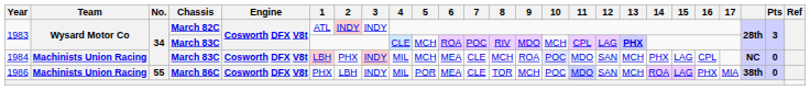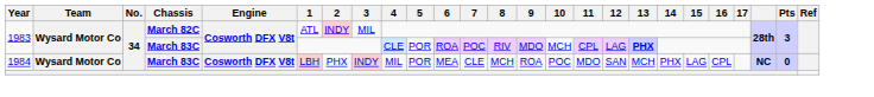 <table class="wikitable" style="text-align:center; font-size:85%">
 <tr>
 <th>Year</th>
 <th>Team</th>
 <th>No.</th>
 <th>Chassis</th>
 <th>Engine</th>
 <th>1</th>
 <th>2</th>
 <th>3</th>
 <th>4</th>
 <th>5</th>
 <th>6</th>
 <th>7</th>
 <th>8</th>
 <th>9</th>
 <th>10</th>
 <th>11</th>
 <th>12</th>
 <th>13</th>
 <th>14</th>
 <th>15</th>
 <th>16</th>
 <th>17</th>
 <th></th>
 <th>Pts</th>
 <th>Ref</th>
 </tr>
 <tr>
 <td rowspan=2><a href='#'>1983</a></td>
 <th rowspan=2 nowrap>Wysard Motor Co</th>
 <th rowspan=3>34</th>
 <th nowrap><a href='#'>March 82C</a></th>
 <th rowspan=2 nowrap><a href='#'>Cosworth</a> <a href='#'>DFX</a> <a href='#'>V8</a><a href='#'>t</a></th>
 <td><a href='#'>ATL</a></td>
 <td style="background:#FFCFCF;"><a href='#'>INDY</a><br></td>
-<td><a href='#'>INDY</a></td>
+<td><a href='#'>MIL</a></td>
 <td colspan=14></td>
 <th rowspan=2 style="background:#cfcfff;">28th</th>
 <th rowspan=2 style="background:#cfcfff;">3</th>
 <th rowspan=2></th>
 </tr>
 <tr>
 <th nowrap><a href='#'>March 83C</a></th>
 <td colspan=3></td>
 <td style="background:#CFEAFF;"><a href='#'>CLE</a><br></td>
-<td><a href='#'>MCH</a></td>
+<td><a href='#'>POR</a></td>
 <td style="background:#efcfff;"><a href='#'>ROA</a><br></td>
 <td style="background:#efcfff;"><a href='#'>POC</a><br></td>
 <td style="background:#efcfff;"><a href='#'>RIV</a><br></td>
 <td style="background:#efcfff;"><a href='#'>MDO</a><br></td>
 <td><a href='#'>MCH</a></td>
 <td style="background:#efcfff;"><a href='#'>CPL</a><br></td>
 <td style="background:#efcfff;"><a href='#'>LAG</a><br></td>
 <td style="background:#cfcfff;"><strong><a href='#'>PHX</a><br></strong></td>
 <td colspan=4></td>
 </tr>
 <tr>
 <td><a href='#'>1984</a></td>
-<th nowrap><a href='#'>Machinists Union Racing</a></th>
+<th nowrap>Wysard Motor Co</th>
 <th nowrap><a href='#'>March 83C</a></th>
 <th nowrap><a href='#'>Cosworth</a> <a href='#'>DFX</a> <a href='#'>V8</a><a href='#'>t</a></th>
 <td style="background:#FFCFCF;"><a href='#'>LBH</a><br></td>
 <td><a href='#'>PHX</a></td>
 <td style="background:#FFCFCF;"><a href='#'>INDY</a><br></td>
 <td><a href='#'>MIL</a></td>
-<td><a href='#'>MCH</a></td>
+<td><a href='#'>POR</a></td>
 <td><a href='#'>MEA</a></td>
 <td><a href='#'>CLE</a></td>
 <td><a href='#'>MCH</a></td>
 <td><a href='#'>ROA</a></td>
-<td style="background: lavender;"><a href='#'>POC</a></td>
+<td><a href='#'>POC</a></td>
 <td><a href='#'>MDO</a></td>
 <td><a href='#'>SAN</a></td>
 <td><a href='#'>MCH</a></td>
 <td><a href='#'>PHX</a></td>
 <td><a href='#'>LAG</a></td>
 <td><a href='#'>CPL</a></td>
 <td></td>
 <th style="background:#cfcfff;">NC</th>
 <th style="background:#cfcfff;">0</th>
 <th></th>
 </tr>
 <tr>
-<td><a href='#'>1986</a></td>
-<th nowrap><a href='#'>Machinists Union Racing</a></th>
-<th>55</th>
-<th nowrap><a href='#'>March 86C</a></th>
-<th nowrap><a href='#'>Cosworth</a> <a href='#'>DFX</a> <a href='#'>V8</a><a href='#'>t</a></th>
-<td><a href='#'>PHX</a></td>
-<td><a href='#'>LBH</a></td>
-<td><a href='#'>INDY</a></td>
-<td><a href='#'>MIL</a></td>
-<td><a href='#'>POR</a></td>
-<td><a href='#'>MEA</a></td>
-<td><a href='#'>CLE</a></td>
-<td><a href='#'>TOR</a></td>
-<td><a href='#'>MCH</a></td>
-<td><a href='#'>POC</a></td>
-<td style="background:#cfcfff;"><a href='#'>MDO</a><br></td>
-<td><a href='#'>SAN</a></td>
-<td><a href='#'>MCH</a></td>
-<td style="background:#efcfff;"><a href='#'>ROA</a><br></td>
-<td style="background:#efcfff;"><a href='#'>LAG</a><br></td>
-<td><a href='#'>PHX</a></td>
-<td><a href='#'>MIA</a></td>
-<th style="background:#cfcfff;">38th</th>
-<th style="background:#cfcfff;">0</th>
-<th></th>
-</tr>
-<tr>
 <th colspan="24"></th>
 </tr>
 </table>
